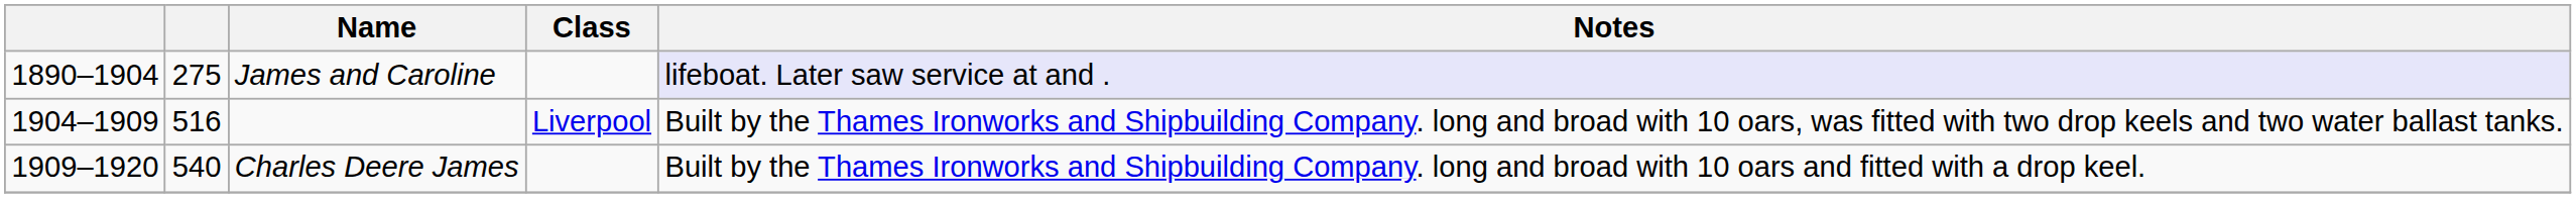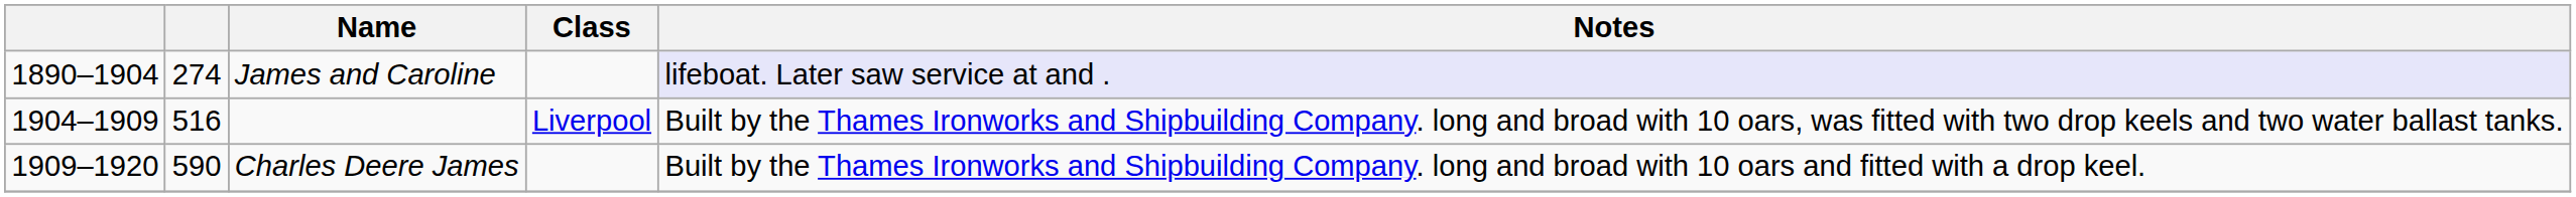 <table class="wikitable">
 <tr>
 <th></th>
 <th></th>
 <th>Name</th>
 <th>Class</th>
 <th class=unsortable>Notes</th>
 </tr>
 <tr>
 <td>1890–1904</td>
-<td>275</td>
+<td>274</td>
 <td><em>James and Caroline</em></td>
 <td></td>
 <td style="background: lavender;"> lifeboat. Later saw service at  and .</td>
 </tr>
 <tr>
 <td>1904–1909</td>
 <td>516</td>
 <td><em></em></td>
 <td><a href='#'>Liverpool</a></td>
 <td>Built by the <a href='#'>Thames Ironworks and Shipbuilding Company</a>.  long and  broad with 10 oars, was fitted with two drop keels and two water ballast tanks.</td>
 </tr>
 <tr>
 <td>1909–1920</td>
-<td>540</td>
+<td>590</td>
 <td><em>Charles Deere James</em></td>
 <td></td>
 <td>Built by the <a href='#'>Thames Ironworks and Shipbuilding Company</a>.  long and  broad with 10 oars and fitted with a drop keel.</td>
 </tr>
 <tr>
 </tr>
 </table>
